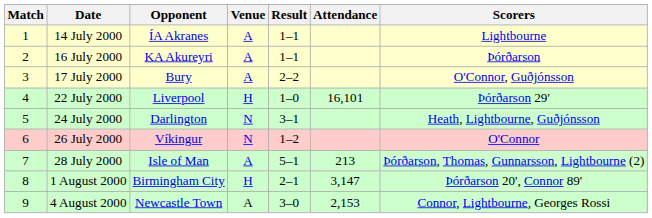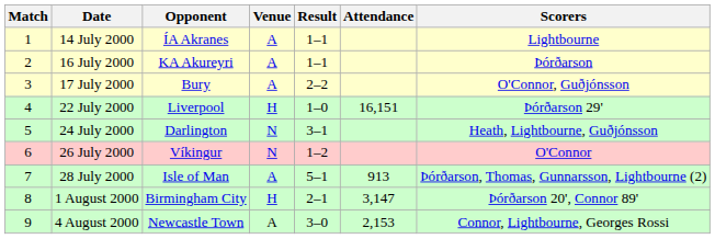 <table class="wikitable" style="font-size:100%; text-align:center">
 <tr>
 <th>Match</th>
 <th>Date</th>
 <th>Opponent</th>
 <th>Venue</th>
 <th>Result</th>
 <th>Attendance</th>
 <th>Scorers</th>
 </tr>
 <tr style="background: #FFFFCC;">
 <td>1</td>
 <td>14 July 2000</td>
 <td><a href='#'>ÍA Akranes</a></td>
 <td><a href='#'>A</a></td>
 <td>1–1</td>
 <td></td>
 <td><a href='#'>Lightbourne</a></td>
 </tr>
 <tr style="background: #FFFFCC;">
 <td>2</td>
 <td>16 July 2000</td>
 <td><a href='#'>KA Akureyri</a></td>
 <td><a href='#'>A</a></td>
 <td>1–1</td>
 <td></td>
 <td><a href='#'>Þórðarson</a></td>
 </tr>
 <tr style="background: #FFFFCC;">
 <td>3</td>
 <td>17 July 2000</td>
 <td><a href='#'>Bury</a></td>
 <td><a href='#'>A</a></td>
 <td>2–2</td>
 <td></td>
 <td><a href='#'>O'Connor</a>, <a href='#'>Guðjónsson</a></td>
 </tr>
 <tr style="background: #CCFFCC;">
 <td>4</td>
 <td>22 July 2000</td>
 <td><a href='#'>Liverpool</a></td>
 <td><a href='#'>H</a></td>
 <td>1–0</td>
-<td>16,101</td>
+<td>16,151</td>
 <td><a href='#'>Þórðarson</a> 29'</td>
 </tr>
 <tr style="background: #CCFFCC;">
 <td>5</td>
 <td>24 July 2000</td>
 <td><a href='#'>Darlington</a></td>
 <td><a href='#'>N</a></td>
 <td>3–1</td>
 <td></td>
 <td><a href='#'>Heath</a>, <a href='#'>Lightbourne</a>, <a href='#'>Guðjónsson</a></td>
 </tr>
 <tr style="background: #FFCCCC;">
 <td>6</td>
 <td>26 July 2000</td>
 <td><a href='#'>Víkingur</a></td>
 <td><a href='#'>N</a></td>
 <td>1–2</td>
 <td></td>
 <td><a href='#'>O'Connor</a></td>
 </tr>
 <tr style="background: #CCFFCC;">
 <td>7</td>
 <td>28 July 2000</td>
 <td><a href='#'>Isle of Man</a></td>
 <td><a href='#'>A</a></td>
 <td>5–1</td>
-<td>213</td>
+<td>913</td>
 <td><a href='#'>Þórðarson</a>, <a href='#'>Thomas</a>, <a href='#'>Gunnarsson</a>, <a href='#'>Lightbourne</a> (2)</td>
 </tr>
 <tr style="background: #CCFFCC;">
 <td>8</td>
 <td>1 August 2000</td>
 <td><a href='#'>Birmingham City</a></td>
 <td><a href='#'>H</a></td>
 <td>2–1</td>
 <td>3,147</td>
 <td><a href='#'>Þórðarson</a> 20', <a href='#'>Connor</a> 89'</td>
 </tr>
 <tr style="background: #CCFFCC;">
 <td>9</td>
 <td>4 August 2000</td>
 <td><a href='#'>Newcastle Town</a></td>
 <td>A</td>
 <td>3–0</td>
 <td>2,153</td>
 <td><a href='#'>Connor</a>, <a href='#'>Lightbourne</a>, Georges Rossi</td>
 </tr>
 </table>
